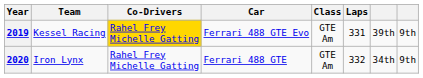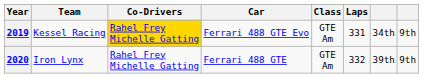 <table class="wikitable" style="text-align:center; font-size:90%">
 <tr>
 <th>Year</th>
 <th>Team</th>
 <th>Co-Drivers</th>
 <th>Car</th>
 <th>Class</th>
 <th>Laps</th>
 <th></th>
 <th></th>
 </tr>
 <tr>
 <th><a href='#'>2019</a></th>
 <td align="left"> <a href='#'>Kessel Racing</a></td>
 <td align="left" style="background: gold;"> <a href='#'>Rahel Frey</a><br> <a href='#'>Michelle Gatting</a></td>
 <td align="left"><a href='#'>Ferrari 488 GTE Evo</a></td>
 <td>GTE<br>Am</td>
 <td>331</td>
-<td>39th</td>
+<td>34th</td>
 <td>9th</td>
 </tr>
 <tr>
 <th><a href='#'>2020</a></th>
 <td align="left"> <a href='#'>Iron Lynx</a></td>
 <td align="left"> <a href='#'>Rahel Frey</a><br> <a href='#'>Michelle Gatting</a></td>
 <td align="left"><a href='#'>Ferrari 488 GTE</a></td>
 <td>GTE<br>Am</td>
 <td>332</td>
-<td>34th</td>
+<td>39th</td>
 <td>9th</td>
 </tr>
 </table>
